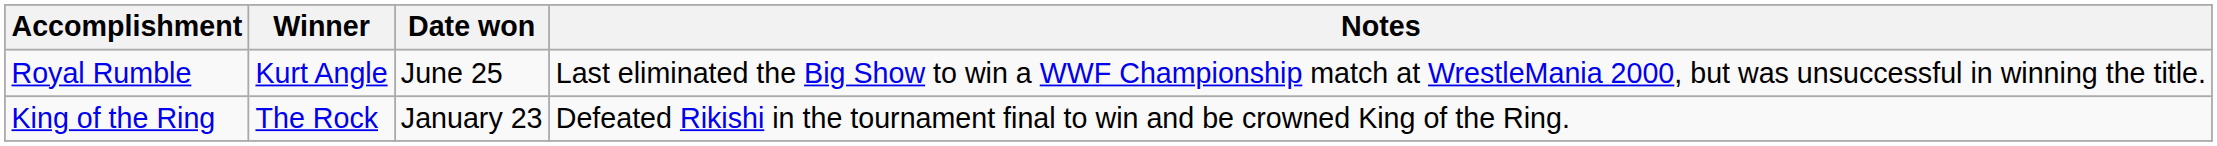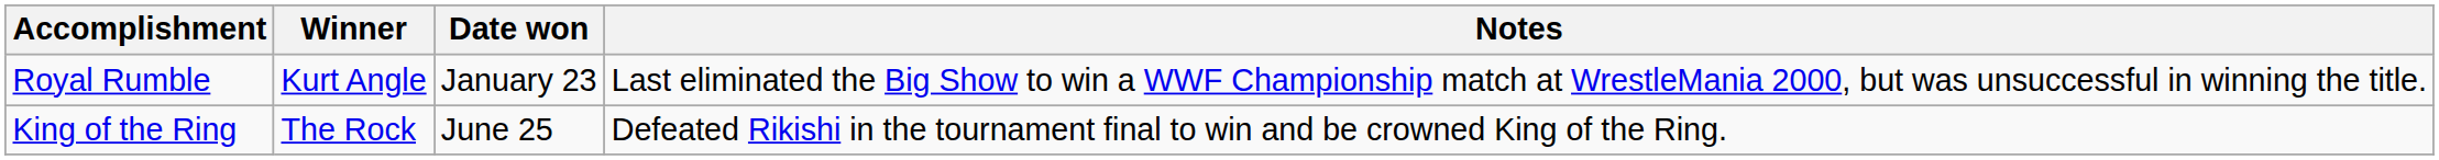 <table class="wikitable">
 <tr>
 <th>Accomplishment</th>
 <th>Winner</th>
 <th>Date won</th>
 <th>Notes</th>
 </tr>
 <tr>
 <td><a href='#'>Royal Rumble</a></td>
 <td><a href='#'>Kurt Angle</a></td>
-<td>June 25</td>
+<td>January 23</td>
 <td>Last eliminated the <a href='#'>Big Show</a> to win a <a href='#'>WWF Championship</a> match at <a href='#'>WrestleMania 2000</a>, but was unsuccessful in winning the title.</td>
 </tr>
 <tr>
 <td><a href='#'>King of the Ring</a></td>
 <td><a href='#'>The Rock</a></td>
-<td>January 23</td>
+<td>June 25</td>
 <td>Defeated <a href='#'>Rikishi</a> in the tournament final to win and be crowned King of the Ring.</td>
 </tr>
 </table>
